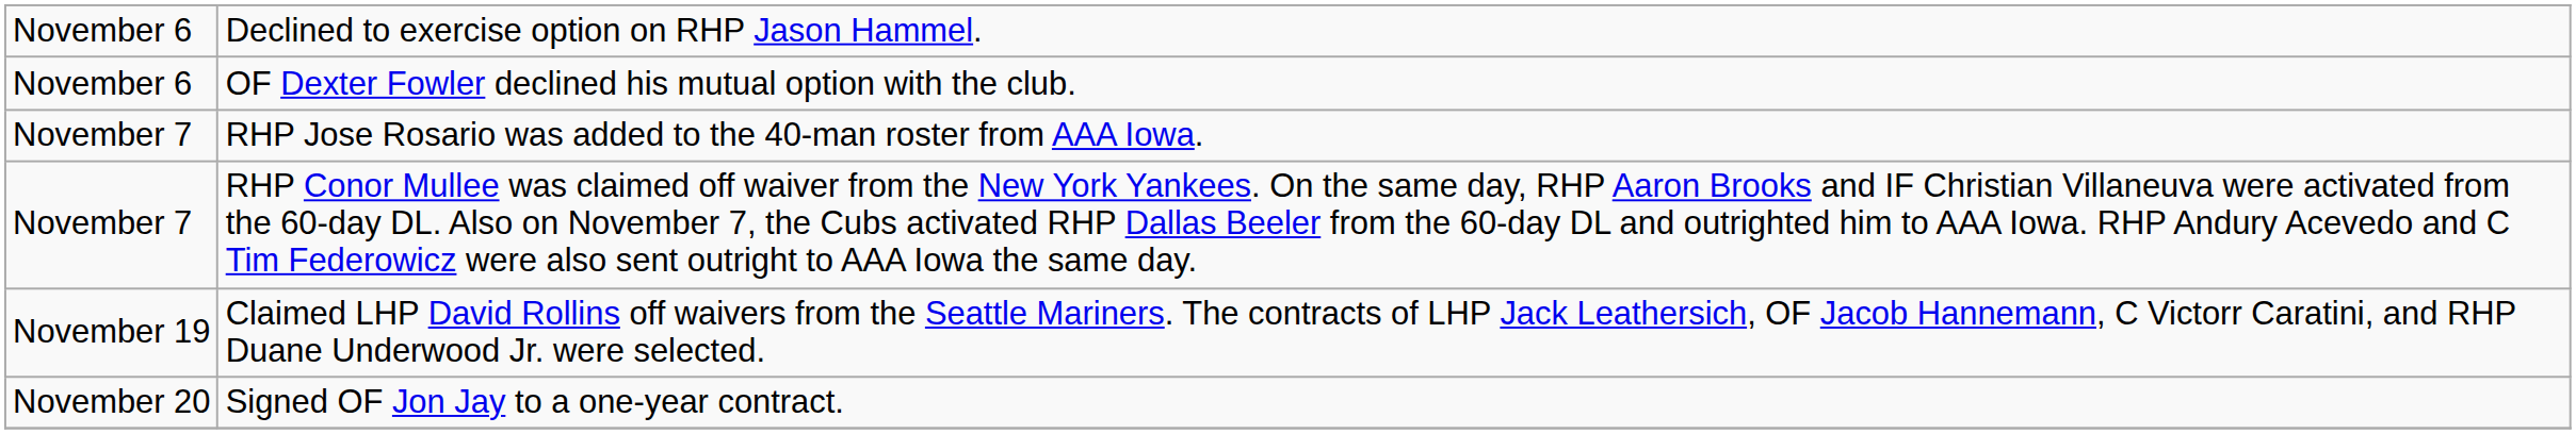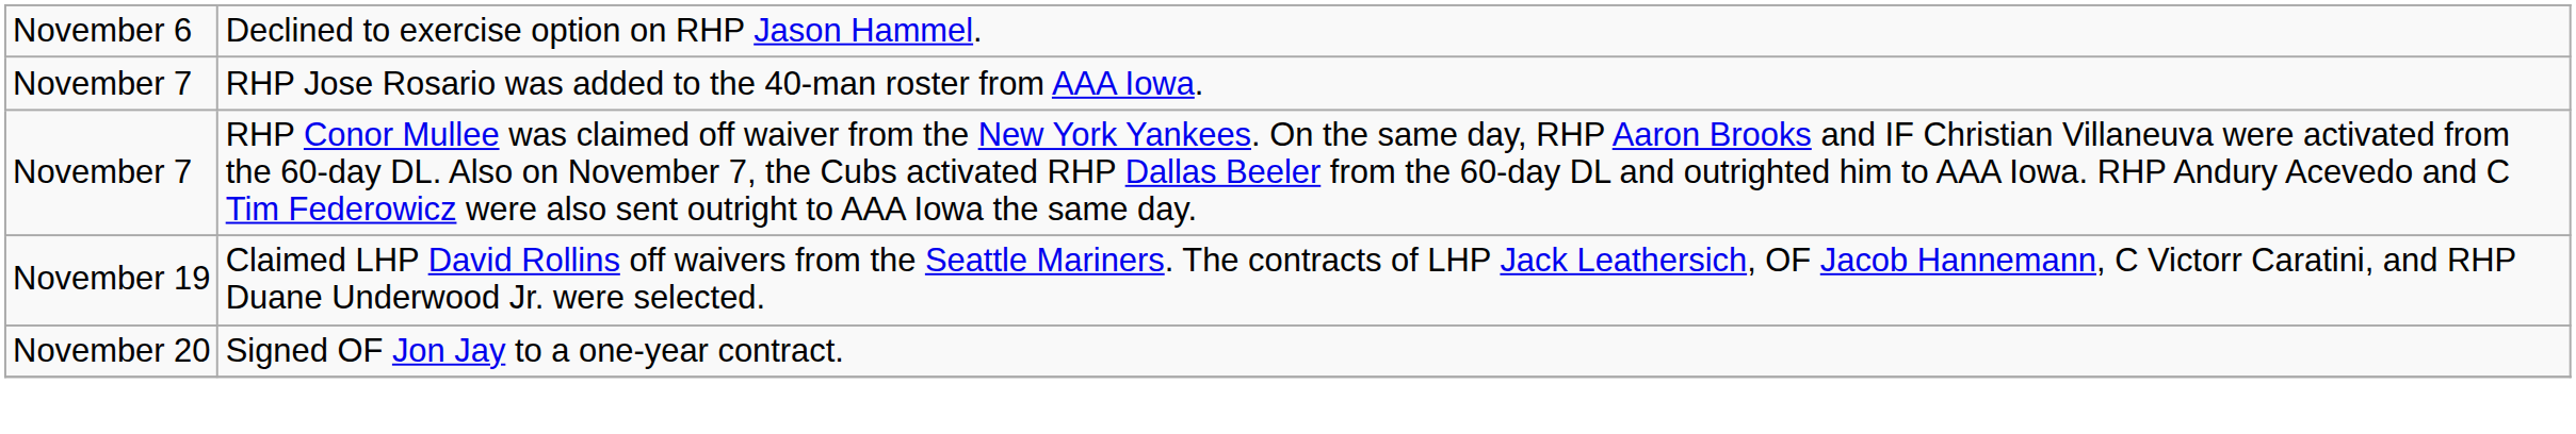 <table class="wikitable">
 <tr>
 <td>November 6</td>
 <td>Declined to exercise option on RHP <a href='#'>Jason Hammel</a>.</td>
-</tr>
-<tr>
-<td>November 6</td>
-<td>OF <a href='#'>Dexter Fowler</a> declined his mutual option with the club.</td>
 </tr>
 <tr>
 <td>November 7</td>
 <td>RHP Jose Rosario was added to the 40-man roster from <a href='#'>AAA Iowa</a>.</td>
 </tr>
 <tr>
 <td>November 7</td>
 <td>RHP <a href='#'>Conor Mullee</a> was claimed off waiver from the <a href='#'>New York Yankees</a>. On the same day, RHP <a href='#'>Aaron Brooks</a> and IF Christian Villaneuva were activated from the 60-day DL. Also on November 7, the Cubs activated RHP <a href='#'>Dallas Beeler</a> from the 60-day DL and outrighted him to AAA Iowa. RHP Andury Acevedo and C <a href='#'>Tim Federowicz</a> were also sent outright to AAA Iowa the same day.</td>
 </tr>
 <tr>
 <td>November 19</td>
 <td>Claimed LHP <a href='#'>David Rollins</a> off waivers from the <a href='#'>Seattle Mariners</a>. The contracts of LHP <a href='#'>Jack Leathersich</a>, OF <a href='#'>Jacob Hannemann</a>, C Victorr Caratini, and RHP Duane Underwood Jr. were selected.</td>
 </tr>
 <tr>
 <td>November 20</td>
 <td>Signed OF <a href='#'>Jon Jay</a> to a one-year contract.</td>
 </tr>
 <tr>
 </tr>
 </table>
